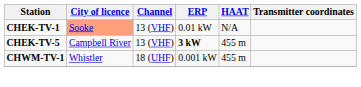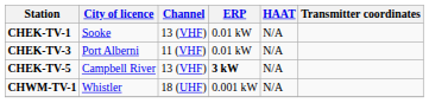 <table class="wikitable">
 <tr>
 <th>Station</th>
 <th><a href='#'>City of licence</a></th>
 <th><a href='#'>Channel</a></th>
 <th><a href='#'>ERP</a></th>
 <th><a href='#'>HAAT</a></th>
 <th>Transmitter coordinates</th>
 </tr>
 <tr style="vertical-align: top; text-align: left;">
 <td><strong>CHEK-TV-1</strong></td>
-<td style="background: lightsalmon;"><a href='#'>Sooke</a></td>
+<td><a href='#'>Sooke</a></td>
 <td>13 (<a href='#'>VHF</a>)</td>
+<td>0.01 kW</td>
+<td>N/A</td>
+<td></td>
+</tr>
+<tr style="vertical-align: top; text-align: left;">
+<td><strong>CHEK-TV-3</strong></td>
+<td><a href='#'>Port Alberni</a></td>
+<td>11 (<a href='#'>VHF</a>)</td>
 <td>0.01 kW</td>
 <td>N/A</td>
 <td></td>
 </tr>
 <tr style="vertical-align: top; text-align: left;">
 <td><strong>CHEK-TV-5</strong></td>
 <td><a href='#'>Campbell River</a></td>
 <td>13 (<a href='#'>VHF</a>)</td>
 <td><strong>3 kW</strong></td>
-<td>455 m</td>
+<td>N/A</td>
 <td></td>
 </tr>
 <tr style="vertical-align: top; text-align: left;">
 <td><strong>CHWM-TV-1</strong></td>
 <td><a href='#'>Whistler</a></td>
 <td>18 (<a href='#'>UHF</a>)</td>
 <td>0.001 kW</td>
-<td>455 m</td>
+<td>N/A</td>
 <td></td>
 </tr>
 <tr style="vertical-align: top; text-align: left;">
 </tr>
 </table>
